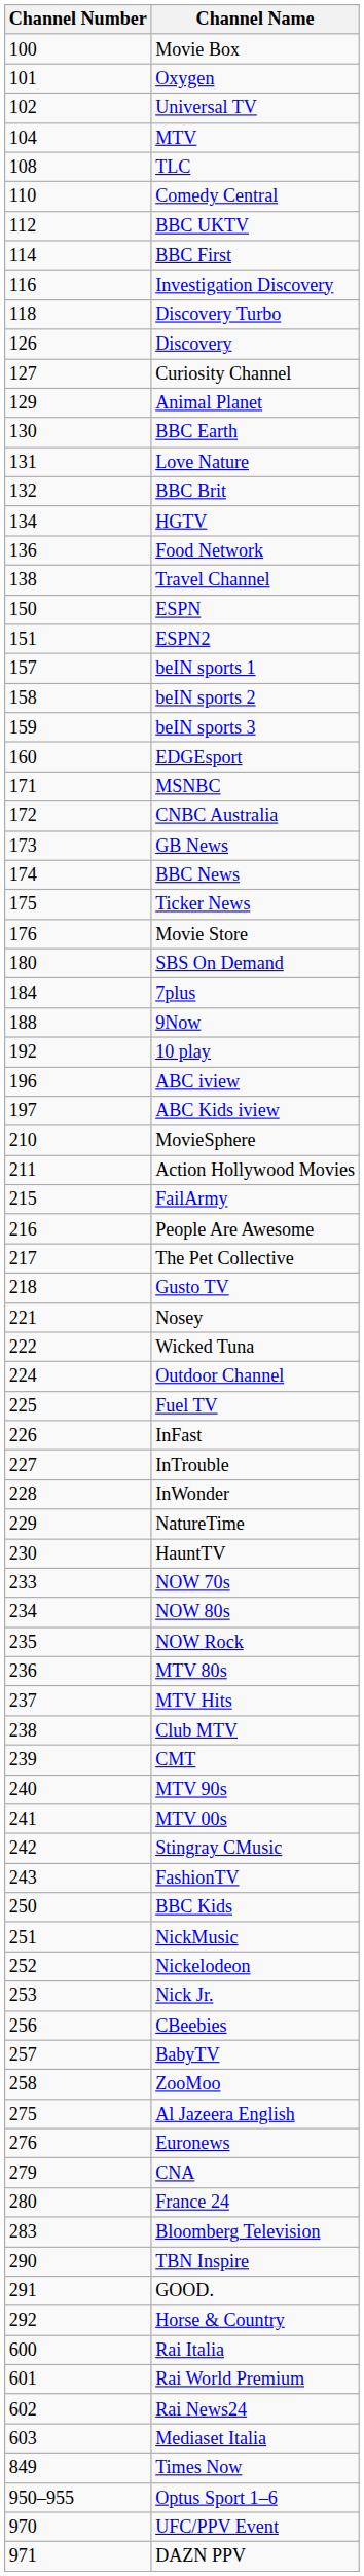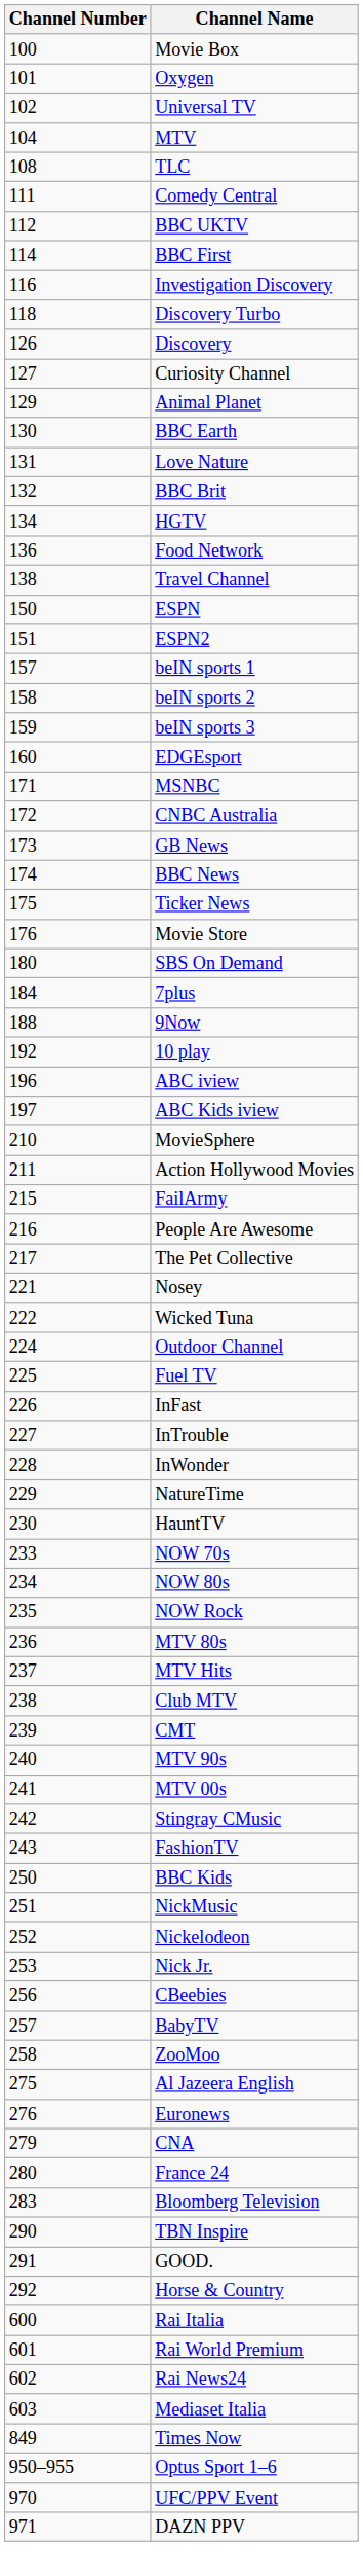 <table class="wikitable">
 <tr>
 <th>Channel Number</th>
 <th>Channel Name</th>
 </tr>
 <tr>
 <td>100</td>
 <td>Movie Box</td>
 </tr>
 <tr>
 <td>101</td>
 <td><a href='#'>Oxygen</a></td>
 </tr>
 <tr>
 <td>102</td>
 <td><a href='#'>Universal TV</a></td>
 </tr>
 <tr>
 <td>104</td>
 <td><a href='#'>MTV</a></td>
 </tr>
 <tr>
 <td>108</td>
 <td><a href='#'>TLC</a></td>
 </tr>
 <tr>
-<td>110</td>
+<td>111</td>
 <td><a href='#'>Comedy Central</a></td>
 </tr>
 <tr>
 <td>112</td>
 <td><a href='#'>BBC UKTV</a></td>
 </tr>
 <tr>
 <td>114</td>
 <td><a href='#'>BBC First</a></td>
 </tr>
 <tr>
 <td>116</td>
 <td><a href='#'>Investigation Discovery</a></td>
 </tr>
 <tr>
 <td>118</td>
 <td><a href='#'>Discovery Turbo</a></td>
 </tr>
 <tr>
 <td>126</td>
 <td><a href='#'>Discovery</a></td>
 </tr>
 <tr>
 <td>127</td>
 <td>Curiosity Channel</td>
 </tr>
 <tr>
 <td>129</td>
 <td><a href='#'>Animal Planet</a></td>
 </tr>
 <tr>
 <td>130</td>
 <td><a href='#'>BBC Earth</a></td>
 </tr>
 <tr>
 <td>131</td>
 <td><a href='#'>Love Nature</a></td>
 </tr>
 <tr>
 <td>132</td>
 <td><a href='#'>BBC Brit</a></td>
 </tr>
 <tr>
 <td>134</td>
 <td><a href='#'>HGTV</a></td>
 </tr>
 <tr>
 <td>136</td>
 <td><a href='#'>Food Network</a></td>
 </tr>
 <tr>
 <td>138</td>
 <td><a href='#'>Travel Channel</a></td>
 </tr>
 <tr>
 <td>150</td>
 <td><a href='#'>ESPN</a></td>
 </tr>
 <tr>
 <td>151</td>
 <td><a href='#'>ESPN2</a></td>
 </tr>
 <tr>
 <td>157</td>
 <td><a href='#'>beIN sports 1</a></td>
 </tr>
 <tr>
 <td>158</td>
 <td><a href='#'>beIN sports 2</a></td>
 </tr>
 <tr>
 <td>159</td>
 <td><a href='#'>beIN sports 3</a></td>
 </tr>
 <tr>
 <td>160</td>
 <td><a href='#'>EDGEsport</a></td>
 </tr>
 <tr>
 <td>171</td>
 <td><a href='#'>MSNBC</a></td>
 </tr>
 <tr>
 <td>172</td>
 <td><a href='#'>CNBC Australia</a></td>
 </tr>
 <tr>
 <td>173</td>
 <td><a href='#'>GB News</a></td>
 </tr>
 <tr>
 <td>174</td>
 <td><a href='#'>BBC News</a></td>
 </tr>
 <tr>
 <td>175</td>
 <td><a href='#'>Ticker News</a></td>
 </tr>
 <tr>
 <td>176</td>
 <td>Movie Store</td>
 </tr>
 <tr>
 <td>180</td>
 <td><a href='#'>SBS On Demand</a></td>
 </tr>
 <tr>
 <td>184</td>
 <td><a href='#'>7plus</a></td>
 </tr>
 <tr>
 <td>188</td>
 <td><a href='#'>9Now</a></td>
 </tr>
 <tr>
 <td>192</td>
 <td><a href='#'>10 play</a></td>
 </tr>
 <tr>
 <td>196</td>
 <td><a href='#'>ABC iview</a></td>
 </tr>
 <tr>
 <td>197</td>
 <td><a href='#'>ABC Kids iview</a></td>
 </tr>
 <tr>
 <td>210</td>
 <td>MovieSphere</td>
 </tr>
 <tr>
 <td>211</td>
 <td>Action Hollywood Movies</td>
 </tr>
 <tr>
 <td>215</td>
 <td><a href='#'>FailArmy</a></td>
 </tr>
 <tr>
 <td>216</td>
 <td>People Are Awesome</td>
 </tr>
 <tr>
 <td>217</td>
 <td>The Pet Collective</td>
-</tr>
-<tr>
-<td>218</td>
-<td><a href='#'>Gusto TV</a></td>
 </tr>
 <tr>
 <td>221</td>
 <td>Nosey</td>
 </tr>
 <tr>
 <td>222</td>
 <td>Wicked Tuna</td>
 </tr>
 <tr>
 <td>224</td>
 <td><a href='#'>Outdoor Channel</a></td>
 </tr>
 <tr>
 <td>225</td>
 <td><a href='#'>Fuel TV</a></td>
 </tr>
 <tr>
 <td>226</td>
 <td>InFast</td>
 </tr>
 <tr>
 <td>227</td>
 <td>InTrouble</td>
 </tr>
 <tr>
 <td>228</td>
 <td>InWonder</td>
 </tr>
 <tr>
 <td>229</td>
 <td>NatureTime</td>
 </tr>
 <tr>
 <td>230</td>
 <td>HauntTV</td>
 </tr>
 <tr>
 <td>233</td>
 <td><a href='#'>NOW 70s</a></td>
 </tr>
 <tr>
 <td>234</td>
 <td><a href='#'>NOW 80s</a></td>
 </tr>
 <tr>
 <td>235</td>
 <td><a href='#'>NOW Rock</a></td>
 </tr>
 <tr>
 <td>236</td>
 <td><a href='#'>MTV 80s</a></td>
 </tr>
 <tr>
 <td>237</td>
 <td><a href='#'>MTV Hits</a></td>
 </tr>
 <tr>
 <td>238</td>
 <td><a href='#'>Club MTV</a></td>
 </tr>
 <tr>
 <td>239</td>
 <td><a href='#'>CMT</a></td>
 </tr>
 <tr>
 <td>240</td>
 <td><a href='#'>MTV 90s</a></td>
 </tr>
 <tr>
 <td>241</td>
 <td><a href='#'>MTV 00s</a></td>
 </tr>
 <tr>
 <td>242</td>
 <td><a href='#'>Stingray CMusic</a></td>
 </tr>
 <tr>
 <td>243</td>
 <td><a href='#'>FashionTV</a></td>
 </tr>
 <tr>
 <td>250</td>
 <td><a href='#'>BBC Kids</a></td>
 </tr>
 <tr>
 <td>251</td>
 <td><a href='#'>NickMusic</a></td>
 </tr>
 <tr>
 <td>252</td>
 <td><a href='#'>Nickelodeon</a></td>
 </tr>
 <tr>
 <td>253</td>
 <td><a href='#'>Nick Jr.</a></td>
 </tr>
 <tr>
 <td>256</td>
 <td><a href='#'>CBeebies</a></td>
 </tr>
 <tr>
 <td>257</td>
 <td><a href='#'>BabyTV</a></td>
 </tr>
 <tr>
 <td>258</td>
 <td><a href='#'>ZooMoo</a></td>
 </tr>
 <tr>
 <td>275</td>
 <td><a href='#'>Al Jazeera English</a></td>
 </tr>
 <tr>
 <td>276</td>
 <td><a href='#'>Euronews</a></td>
 </tr>
 <tr>
 <td>279</td>
 <td><a href='#'>CNA</a></td>
 </tr>
 <tr>
 <td>280</td>
 <td><a href='#'>France 24</a></td>
 </tr>
 <tr>
 <td>283</td>
 <td><a href='#'>Bloomberg Television</a></td>
 </tr>
 <tr>
 <td>290</td>
 <td><a href='#'>TBN Inspire</a></td>
 </tr>
 <tr>
 <td>291</td>
 <td>GOOD.</td>
 </tr>
 <tr>
 <td>292</td>
 <td><a href='#'>Horse & Country</a></td>
 </tr>
 <tr>
 <td>600</td>
 <td><a href='#'>Rai Italia</a></td>
 </tr>
 <tr>
 <td>601</td>
 <td><a href='#'>Rai World Premium</a></td>
 </tr>
 <tr>
 <td>602</td>
 <td><a href='#'>Rai News24</a></td>
 </tr>
 <tr>
 <td>603</td>
 <td><a href='#'>Mediaset Italia</a></td>
 </tr>
 <tr>
 <td>849</td>
 <td><a href='#'>Times Now</a></td>
 </tr>
 <tr>
 <td>950–955</td>
 <td><a href='#'>Optus Sport 1–6</a></td>
 </tr>
 <tr>
 <td>970</td>
 <td><a href='#'>UFC/PPV Event</a></td>
 </tr>
 <tr>
 <td>971</td>
 <td>DAZN PPV</td>
 </tr>
 </table>
